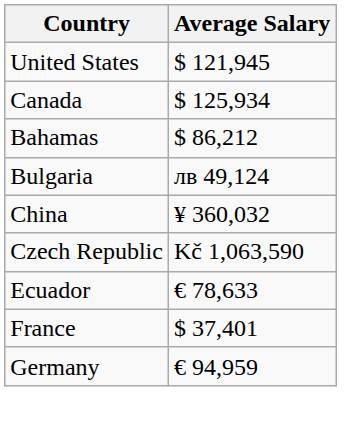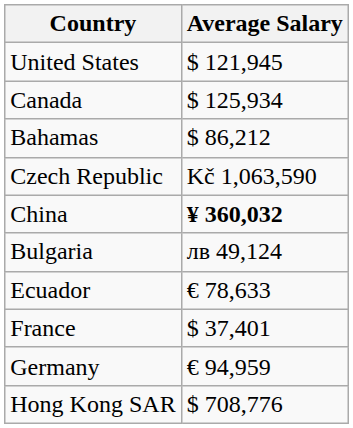 <table class="wikitable">
 <tr>
 <th>Country</th>
 <th>Average Salary</th>
 </tr>
 <tr>
 <td>United States</td>
 <td>$ 121,945</td>
 </tr>
 <tr>
 <td>Canada</td>
 <td>$ 125,934</td>
 </tr>
 <tr>
 <td>Bahamas</td>
 <td>$ 86,212</td>
 </tr>
 <tr>
-<td>Bulgaria</td>
-<td>лв 49,124</td>
+<td>Czech Republic</td>
+<td>Kč 1,063,590</td>
 </tr>
 <tr>
 <td>China</td>
-<td>¥ 360,032</td>
+<td><strong>¥ 360,032</strong></td>
 </tr>
 <tr>
-<td>Czech Republic</td>
-<td>Kč 1,063,590</td>
+<td>Bulgaria</td>
+<td>лв 49,124</td>
 </tr>
 <tr>
 <td>Ecuador</td>
 <td>€ 78,633</td>
 </tr>
 <tr>
 <td>France</td>
 <td>$ 37,401</td>
 </tr>
 <tr>
 <td>Germany</td>
 <td>€ 94,959</td>
 </tr>
+<tr>
+<td>Hong Kong SAR</td>
+<td>$ 708,776</td>
+</tr>
 </table>
